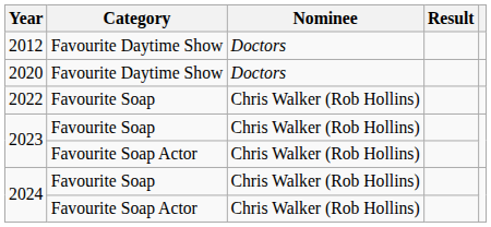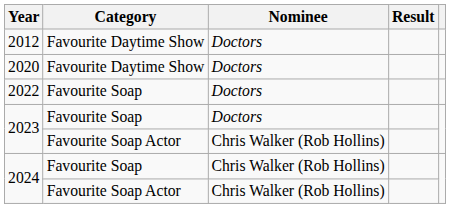 <table class="wikitable">
 <tr>
 <th>Year</th>
 <th>Category</th>
 <th>Nominee</th>
 <th>Result</th>
 <th></th>
 </tr>
 <tr>
 <td>2012</td>
 <td>Favourite Daytime Show</td>
 <td><em>Doctors</em></td>
 <td></td>
 <td align="center"></td>
 </tr>
 <tr>
 <td>2020</td>
 <td>Favourite Daytime Show</td>
 <td><em>Doctors</em></td>
 <td></td>
 <td align="center"></td>
 </tr>
 <tr>
 <td>2022</td>
 <td>Favourite Soap</td>
-<td>Chris Walker (Rob Hollins)</td>
+<td><em>Doctors</em></td>
 <td></td>
 <td align="center"></td>
 </tr>
 <tr>
 <td rowspan="2">2023</td>
 <td>Favourite Soap</td>
-<td>Chris Walker (Rob Hollins)</td>
+<td><em>Doctors</em></td>
 <td></td>
 <td rowspan="2" align="center"></td>
 </tr>
 <tr>
 <td>Favourite Soap Actor</td>
 <td>Chris Walker (Rob Hollins)</td>
 <td></td>
 </tr>
 <tr>
 <td rowspan="2">2024</td>
 <td>Favourite Soap</td>
 <td>Chris Walker (Rob Hollins)</td>
 <td></td>
 <td rowspan="2" align="center"></td>
 </tr>
 <tr>
 <td>Favourite Soap Actor</td>
 <td>Chris Walker (Rob Hollins)</td>
 <td></td>
 </tr>
 </table>
